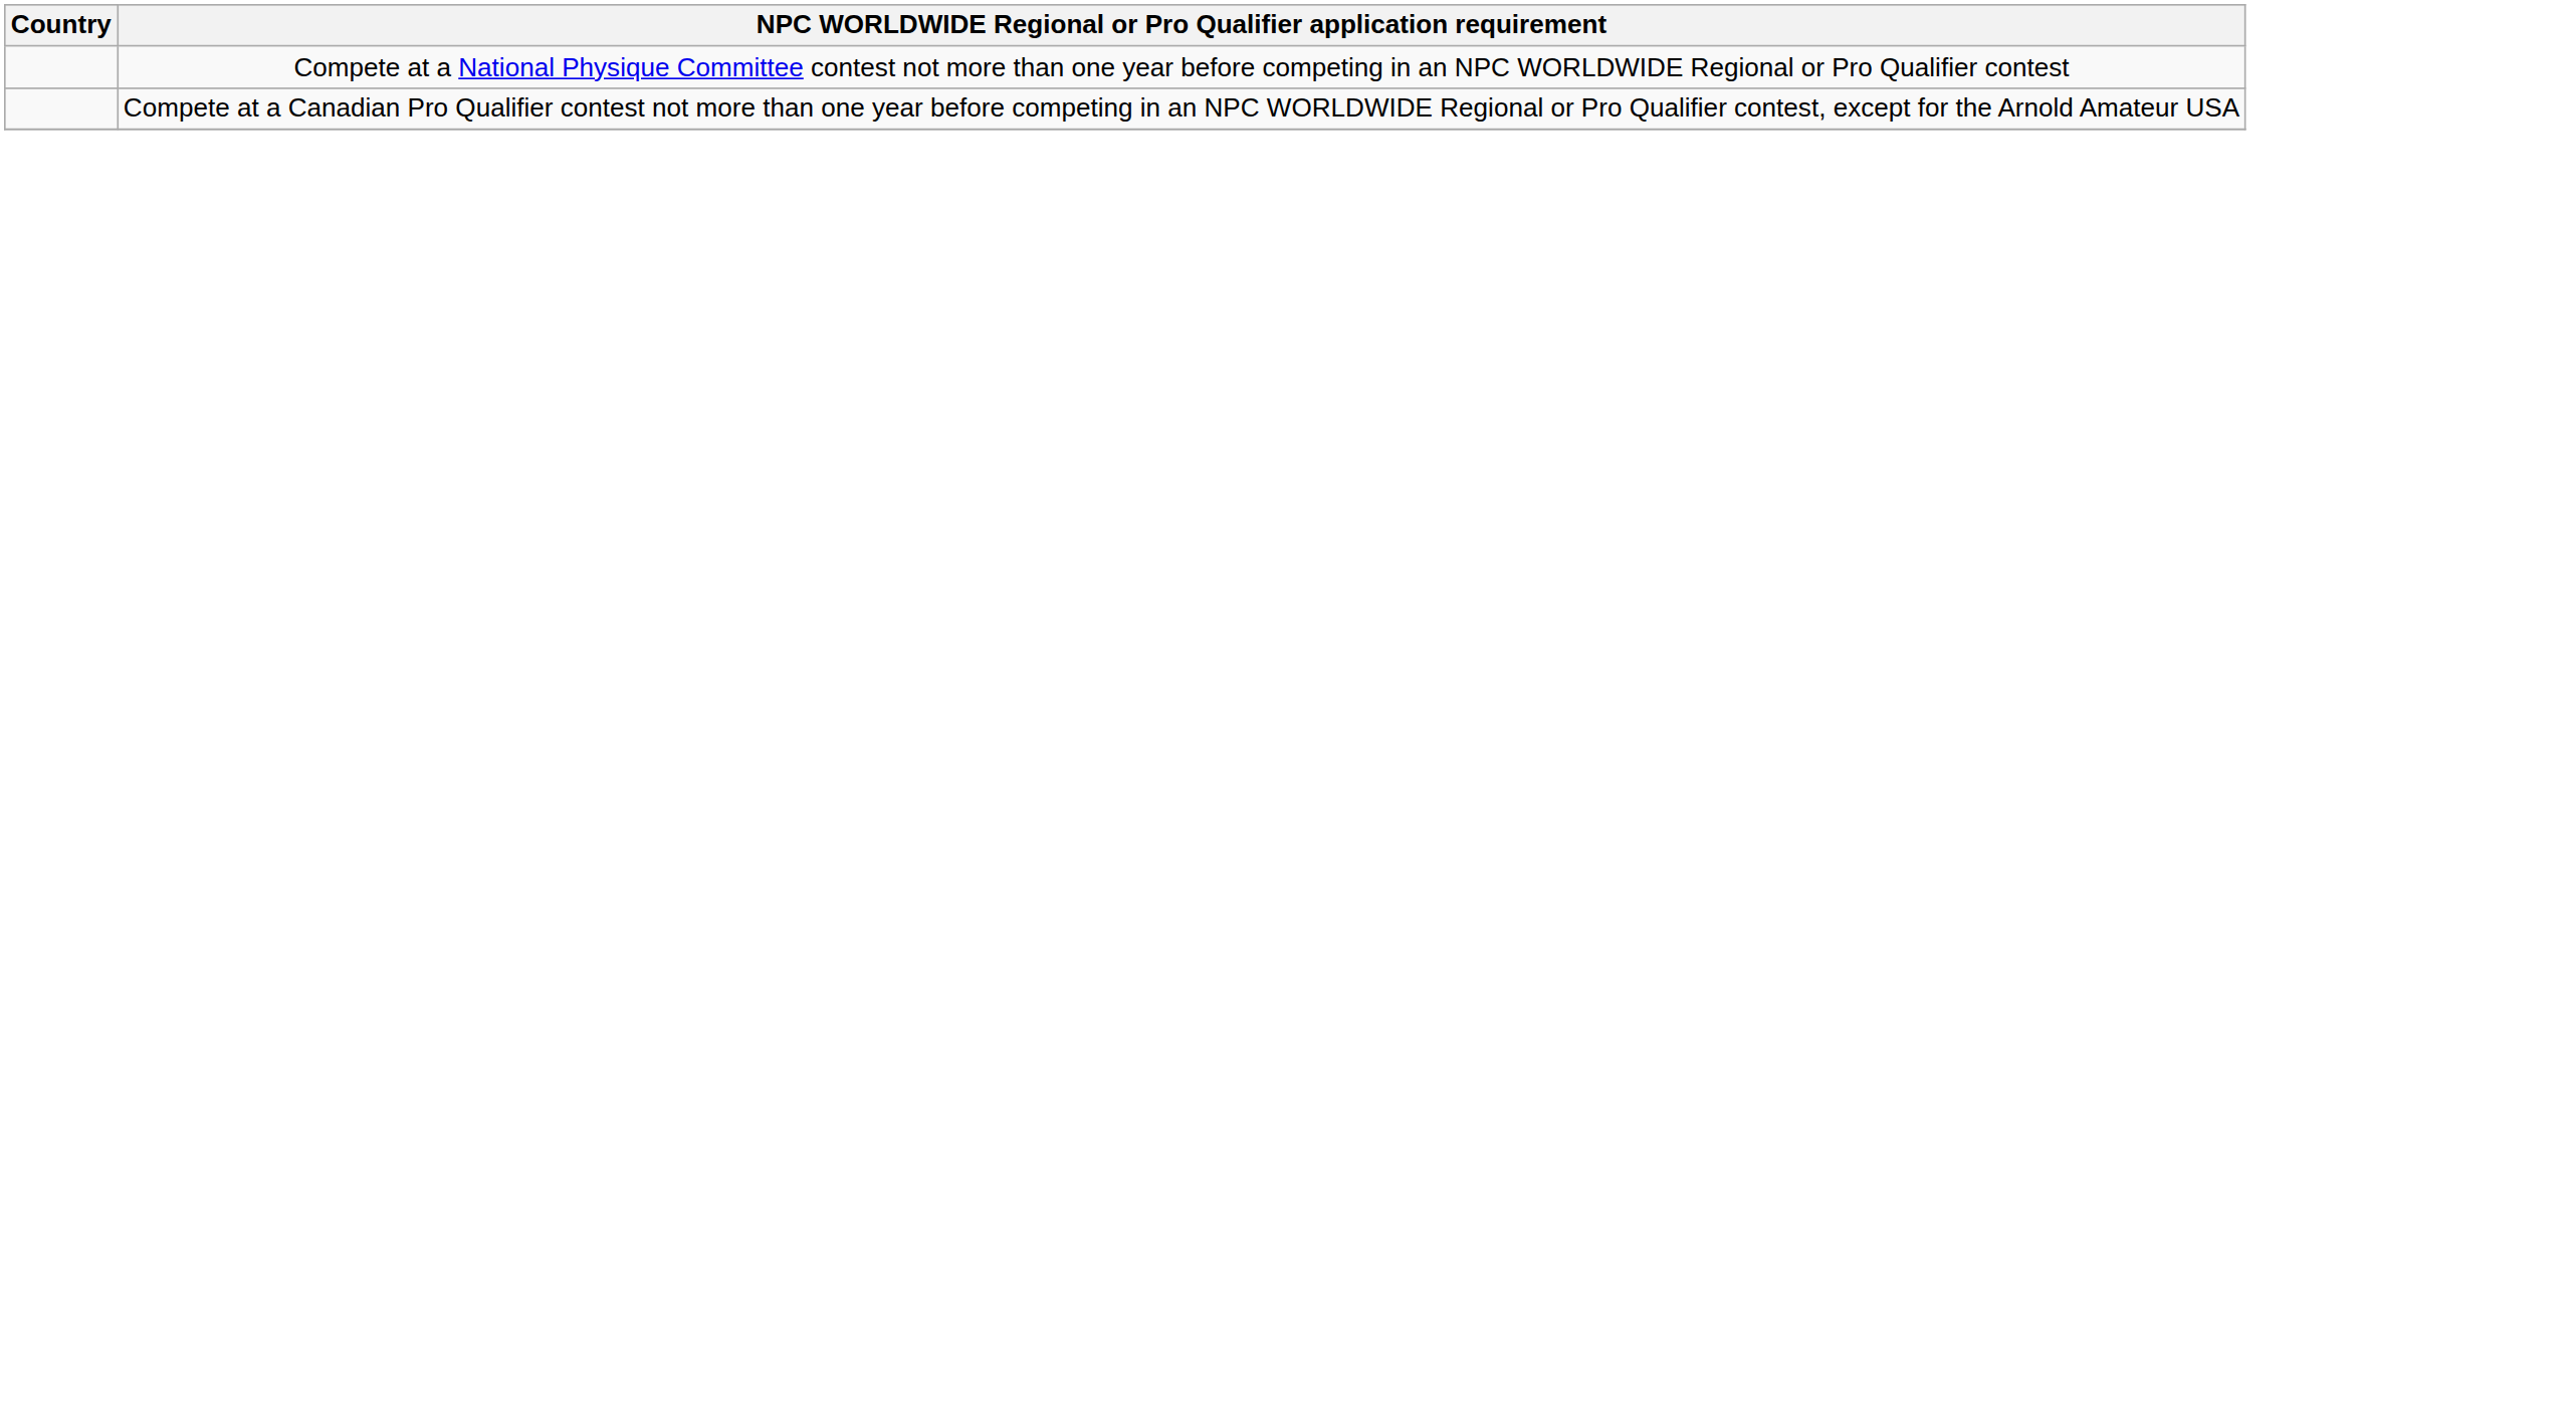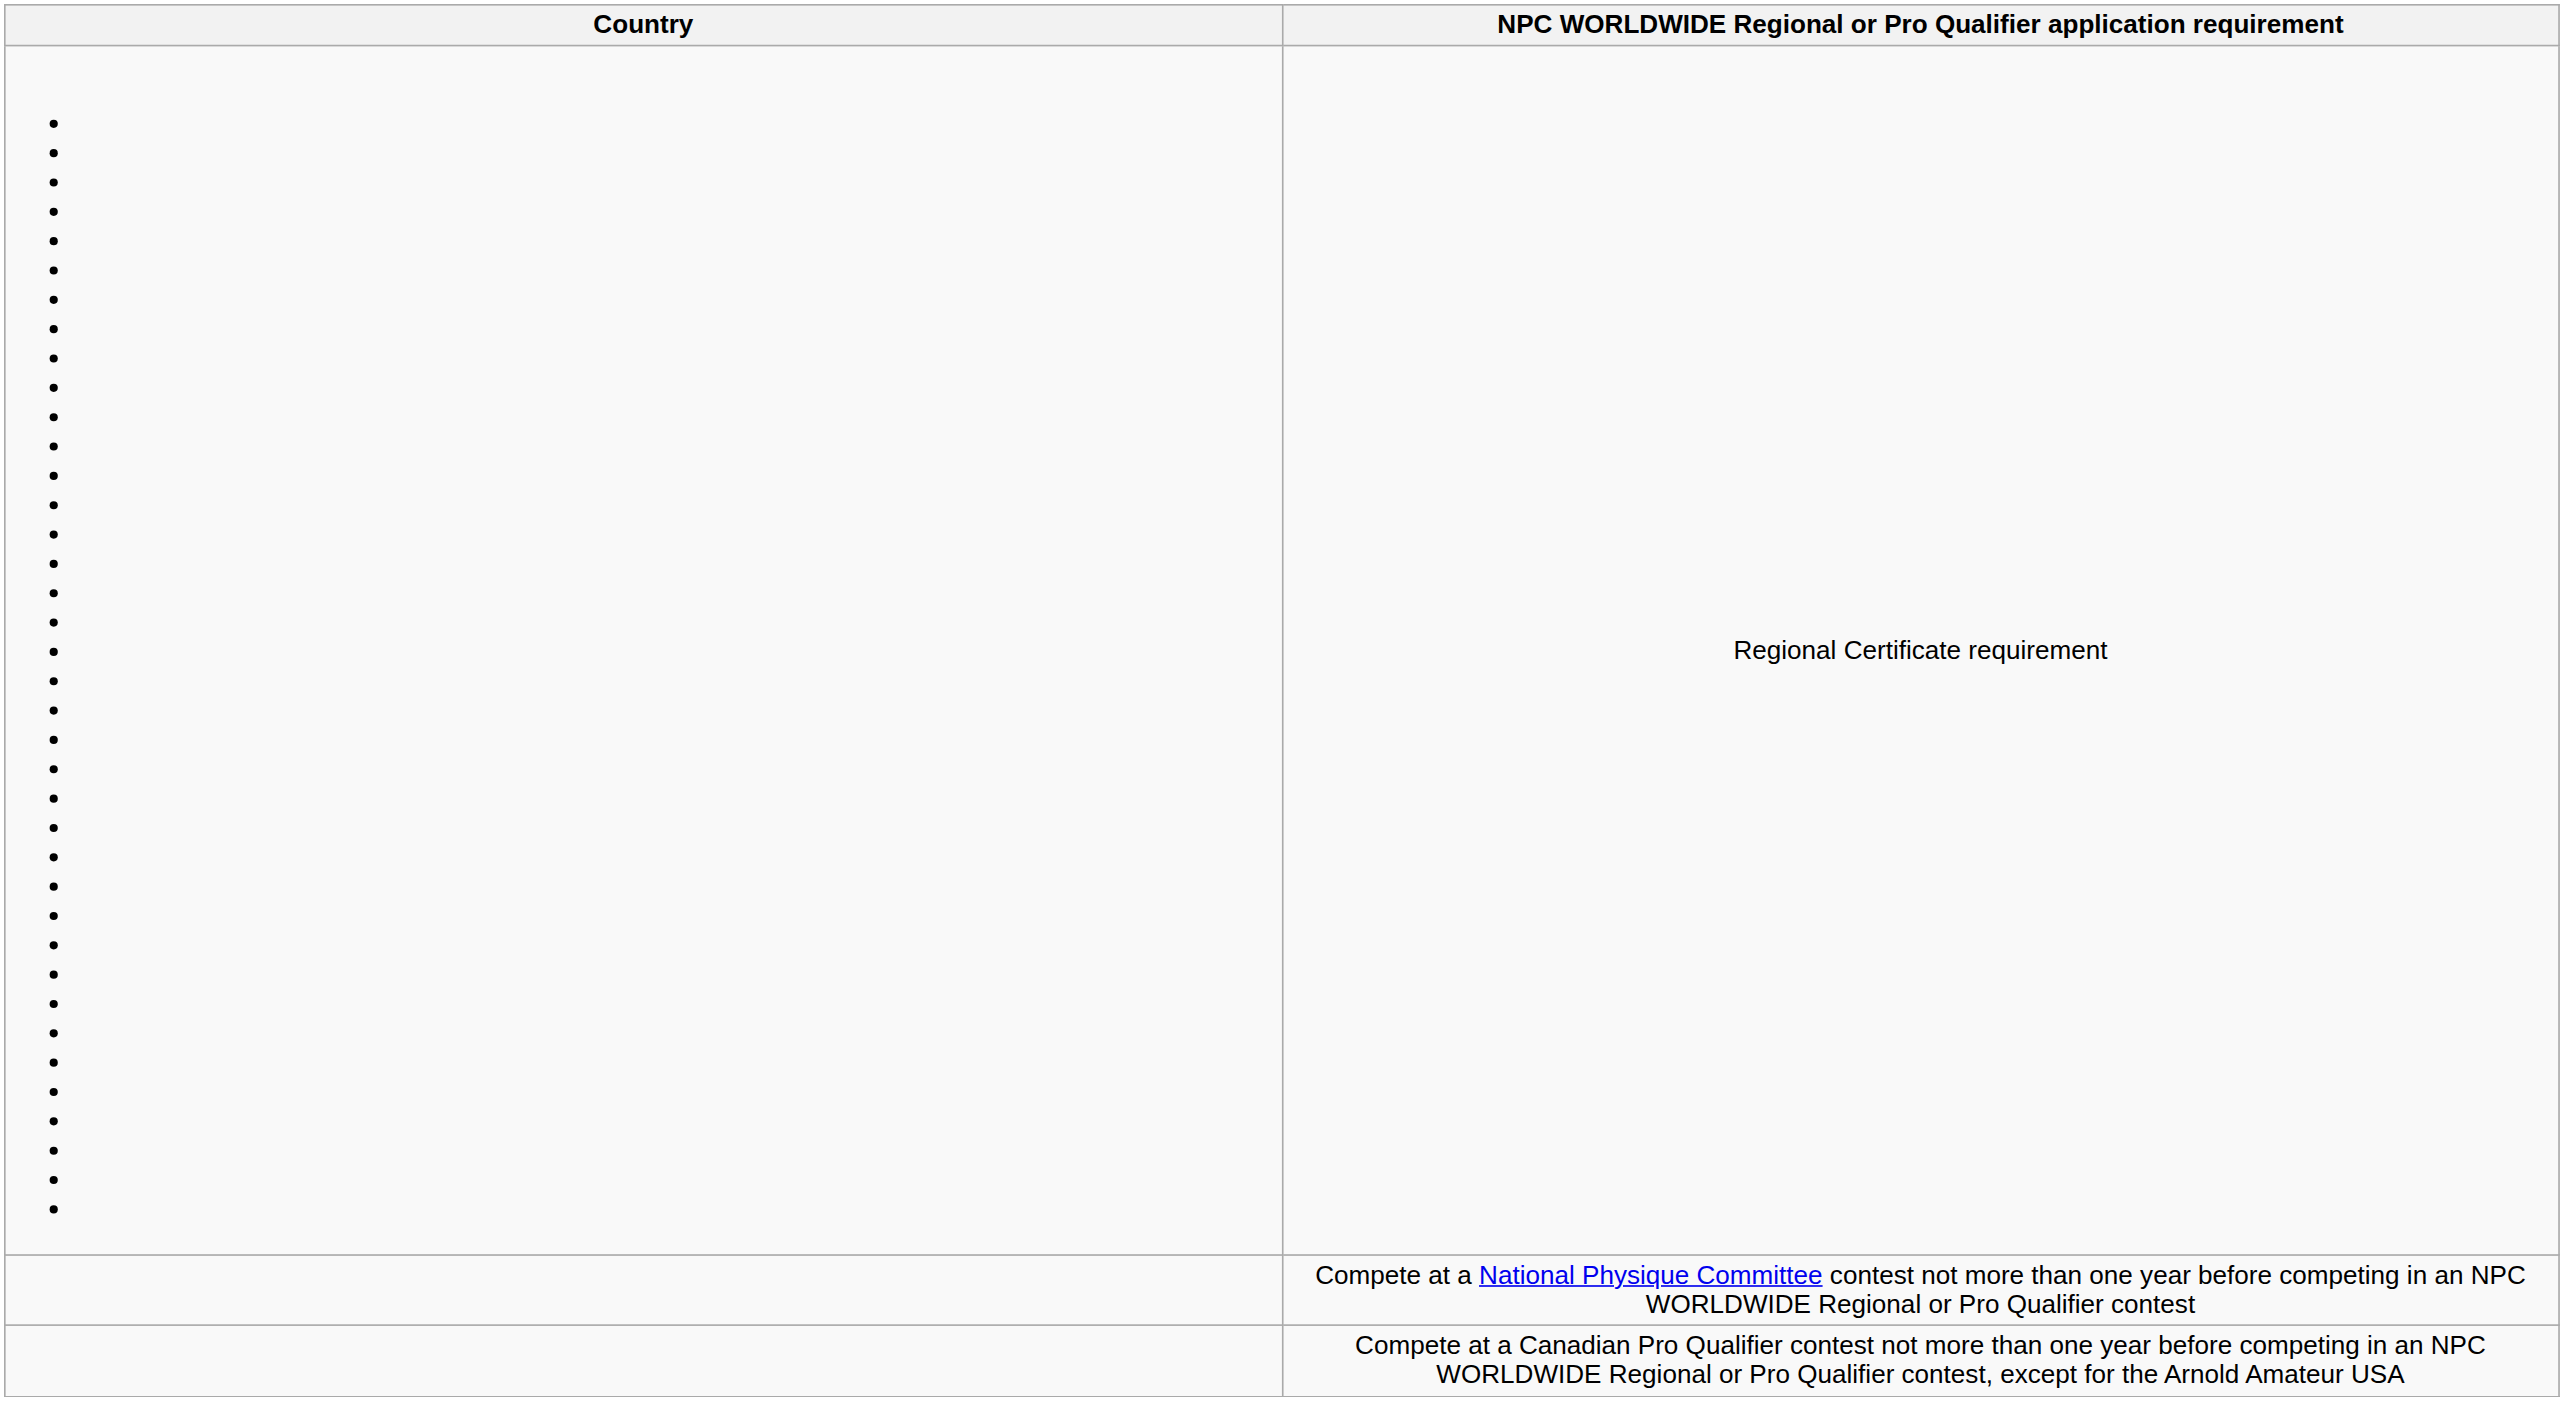 <table class="wikitable sortable" width="auto" style="text-align: center">
 <tr>
 <th>Country</th>
 <th>NPC WORLDWIDE Regional or Pro Qualifier application requirement</th>
+</tr>
+<tr>
+<td style="text-align:left;width:50%"><br><ul><li></li><li></li><li></li><li></li><li></li><li></li><li></li><li></li><li></li><li></li><li></li><li></li><li></li><li></li><li></li><li></li><li></li><li></li><li></li><li></li><li></li><li></li><li></li><li></li><li></li><li></li><li></li><li></li><li></li><li></li><li></li><li></li><li></li><li></li><li></li><li></li><li></li><li></li></ul></td>
+<td>Regional Certificate requirement</td>
 </tr>
 <tr>
 <td></td>
 <td>Compete at a <a href='#'>National Physique Committee</a> contest not more than one year before competing in an NPC WORLDWIDE Regional or Pro Qualifier contest</td>
 </tr>
 <tr>
 <td></td>
 <td>Compete at a Canadian Pro Qualifier contest not more than one year before competing in an NPC WORLDWIDE Regional or Pro Qualifier contest, except for the Arnold Amateur USA</td>
 </tr>
 <tr>
 </tr>
 </table>
